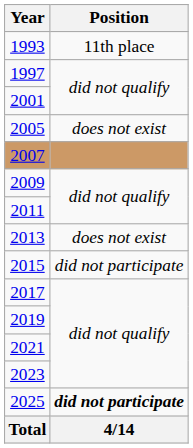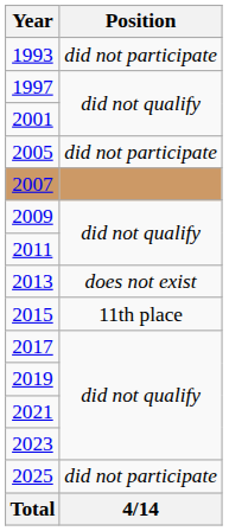 <table class="wikitable" style="text-align: center;">
 <tr>
 <th>Year</th>
 <th>Position</th>
 </tr>
 <tr>
 <td> <a href='#'>1993</a></td>
-<td>11th place</td>
+<td><em>did not participate</em></td>
 </tr>
 <tr>
 <td> <a href='#'>1997</a></td>
 <td rowspan=2><em>did not qualify</em></td>
 </tr>
 <tr>
 <td> <a href='#'>2001</a></td>
 </tr>
 <tr bgcolor=>
 <td> <a href='#'>2005</a></td>
-<td><em>does not exist</em></td>
+<td><em>did not participate</em></td>
 </tr>
 <tr bgcolor=cc9966>
 <td> <a href='#'>2007</a></td>
 <td></td>
 </tr>
 <tr>
 <td> <a href='#'>2009</a></td>
 <td rowspan=2><em>did not qualify</em></td>
 </tr>
 <tr>
 <td> <a href='#'>2011</a></td>
 </tr>
 <tr>
 <td> <a href='#'>2013</a></td>
 <td><em>does not exist</em></td>
 </tr>
 <tr>
 <td> <a href='#'>2015</a></td>
-<td><em>did not participate</em></td>
+<td>11th place</td>
 </tr>
 <tr>
 <td> <a href='#'>2017</a></td>
 <td rowspan=4><em>did not qualify</em></td>
 </tr>
 <tr>
 <td> <a href='#'>2019</a></td>
 </tr>
 <tr>
 <td> <a href='#'>2021</a></td>
 </tr>
 <tr>
 <td> <a href='#'>2023</a></td>
 </tr>
 <tr>
 <td> <a href='#'>2025</a></td>
-<td><strong><em>did not participate</em></strong></td>
+<td><em>did not participate</em></td>
 </tr>
 <tr>
 <th>Total</th>
 <th>4/14</th>
 </tr>
 </table>
